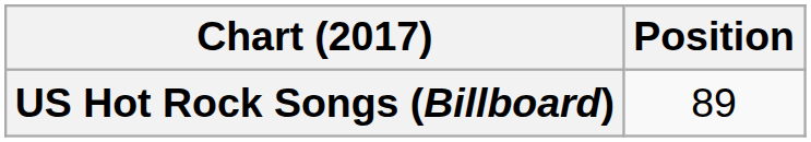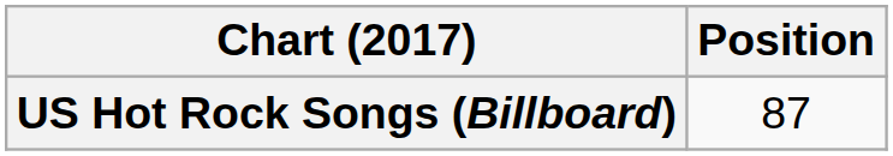 <table class="wikitable plainrowheaders" style="text-align:center">
 <tr>
 <th scope="col">Chart (2017)</th>
 <th scope="col">Position</th>
 </tr>
 <tr>
 <th scope="row">US Hot Rock Songs (<em>Billboard</em>)</th>
-<td>89</td>
+<td>87</td>
 </tr>
 </table>
